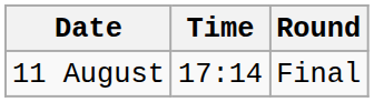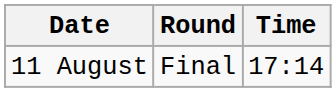 <table class="wikitable">
 <tr>
 <th>Date</th>
+<th>Round</th>
 <th>Time</th>
-<th>Round</th>
 </tr>
 <tr>
 <td>11 August</td>
+<td>Final</td>
 <td>17:14</td>
-<td>Final</td>
 </tr>
 </table>
